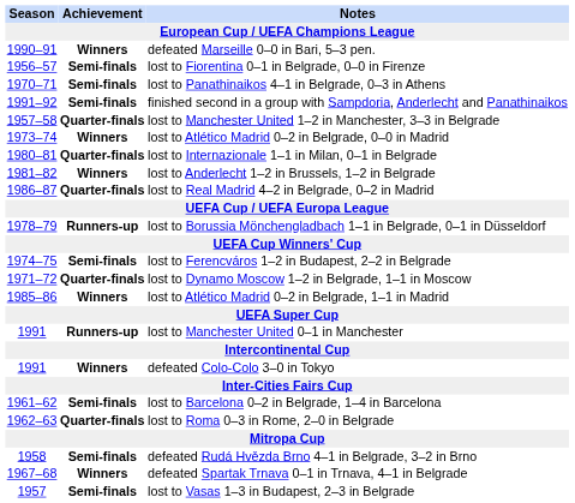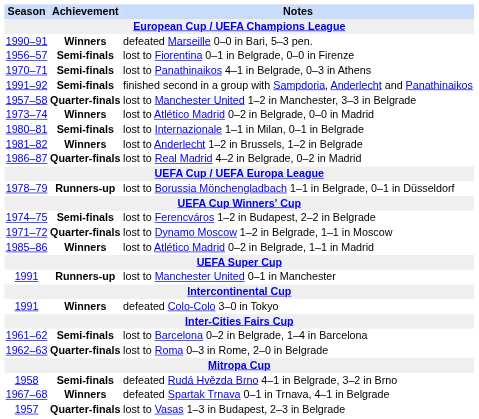 <table class="toccolours" border="0" cellpadding="2" cellspacing="0"  style="float:left; margin:0.5em;">
 <tr style="background:#cadcfb;">
 <th>Season</th>
 <th>Achievement</th>
 <th>Notes</th>
 </tr>
 <tr>
 <th colspan=4 style="background:#efefef;"><a href='#'>European Cup / UEFA Champions League</a></th>
 </tr>
 <tr>
 <td style="text-align:center;"><a href='#'>1990–91</a></td>
 <td style="text-align:center;"><strong>Winners</strong></td>
 <td style="text-align:left;">defeated  <a href='#'>Marseille</a> 0–0 in Bari, 5–3 pen.</td>
 </tr>
 <tr>
 <td style="text-align:center;"><a href='#'>1956–57</a></td>
 <td style="text-align:center;"><strong>Semi-finals</strong></td>
 <td style="text-align:left;">lost to  <a href='#'>Fiorentina</a> 0–1 in Belgrade, 0–0 in Firenze</td>
 </tr>
 <tr>
 <td style="text-align:center;"><a href='#'>1970–71</a></td>
 <td style="text-align:center;"><strong>Semi-finals</strong></td>
 <td style="text-align:left;">lost to  <a href='#'>Panathinaikos</a> 4–1 in Belgrade, 0–3 in Athens</td>
 </tr>
 <tr>
 <td style="text-align:center;"><a href='#'>1991–92</a></td>
 <td style="text-align:center;"><strong>Semi-finals</strong></td>
 <td style="text-align:left;">finished second in a group with  <a href='#'>Sampdoria</a>,  <a href='#'>Anderlecht</a> and  <a href='#'>Panathinaikos</a></td>
 </tr>
 <tr>
 <td style="text-align:center;"><a href='#'>1957–58</a></td>
 <td style="text-align:center;"><strong>Quarter-finals</strong></td>
 <td style="text-align:left;">lost to  <a href='#'>Manchester United</a> 1–2 in Manchester, 3–3 in Belgrade</td>
 </tr>
 <tr>
 <td style="text-align:center;"><a href='#'>1973–74</a></td>
 <td style="text-align:center;"><strong>Winners</strong></td>
 <td style="text-align:left;">lost to  <a href='#'>Atlético Madrid</a> 0–2 in Belgrade, 0–0 in Madrid</td>
 </tr>
 <tr>
 <td style="text-align:center;"><a href='#'>1980–81</a></td>
-<td style="text-align:center;"><strong>Quarter-finals</strong></td>
+<td style="text-align:center;"><strong>Semi-finals</strong></td>
 <td style="text-align:left;">lost to  <a href='#'>Internazionale</a> 1–1 in Milan, 0–1 in Belgrade</td>
 </tr>
 <tr>
 <td style="text-align:center;"><a href='#'>1981–82</a></td>
 <td style="text-align:center;"><strong>Winners</strong></td>
 <td style="text-align:left;">lost to  <a href='#'>Anderlecht</a> 1–2 in Brussels, 1–2 in Belgrade</td>
 </tr>
 <tr>
 <td style="text-align:center;"><a href='#'>1986–87</a></td>
 <td style="text-align:center;"><strong>Quarter-finals</strong></td>
 <td style="text-align:left;">lost to  <a href='#'>Real Madrid</a> 4–2 in Belgrade, 0–2 in Madrid</td>
 </tr>
 <tr>
 <th colspan=4 style="background:#efefef;"><a href='#'>UEFA Cup / UEFA Europa League</a></th>
 </tr>
 <tr>
 <td style="text-align:center;"><a href='#'>1978–79</a></td>
 <td style="text-align:center;"><strong>Runners-up</strong></td>
 <td style="text-align:left;">lost to  <a href='#'>Borussia Mönchengladbach</a> 1–1 in Belgrade, 0–1 in Düsseldorf</td>
 </tr>
 <tr>
 <th colspan=4 style="background:#efefef;"><a href='#'>UEFA Cup Winners' Cup</a></th>
 </tr>
 <tr>
 <td style="text-align:center;"><a href='#'>1974–75</a></td>
 <td style="text-align:center;"><strong>Semi-finals</strong></td>
 <td style="text-align:left;">lost to  <a href='#'>Ferencváros</a> 1–2 in Budapest, 2–2 in Belgrade</td>
 </tr>
 <tr>
 <td style="text-align:center;"><a href='#'>1971–72</a></td>
 <td style="text-align:center;"><strong>Quarter-finals</strong></td>
 <td style="text-align:left;">lost to  <a href='#'>Dynamo Moscow</a> 1–2 in Belgrade, 1–1 in Moscow</td>
 </tr>
 <tr>
 <td style="text-align:center;"><a href='#'>1985–86</a></td>
 <td style="text-align:center;"><strong>Winners</strong></td>
 <td style="text-align:left;">lost to  <a href='#'>Atlético Madrid</a> 0–2 in Belgrade, 1–1 in Madrid</td>
 </tr>
 <tr>
 <th colspan=4 style="background:#efefef;"><a href='#'>UEFA Super Cup</a></th>
 </tr>
 <tr>
 <td style="text-align:center;"><a href='#'>1991</a></td>
 <td style="text-align:center;"><strong>Runners-up</strong></td>
 <td style="text-align:left;">lost to  <a href='#'>Manchester United</a> 0–1 in Manchester</td>
 </tr>
 <tr>
 <th colspan=4 style="background:#efefef;"><a href='#'>Intercontinental Cup</a></th>
 </tr>
 <tr>
 <td style="text-align:center;"><a href='#'>1991</a></td>
 <td style="text-align:center;"><strong>Winners</strong></td>
 <td style="text-align:left;">defeated  <a href='#'>Colo-Colo</a> 3–0 in Tokyo</td>
 </tr>
 <tr>
 <th colspan=4 style="background:#efefef;"><a href='#'>Inter-Cities Fairs Cup</a></th>
 </tr>
 <tr>
 <td style="text-align:center;"><a href='#'>1961–62</a></td>
 <td style="text-align:center;"><strong>Semi-finals</strong></td>
 <td style="text-align:left;">lost to  <a href='#'>Barcelona</a> 0–2 in Belgrade, 1–4 in Barcelona</td>
 </tr>
 <tr>
 <td style="text-align:center;"><a href='#'>1962–63</a></td>
 <td style="text-align:center;"><strong>Quarter-finals</strong></td>
 <td style="text-align:left;">lost to  <a href='#'>Roma</a> 0–3 in Rome, 2–0 in Belgrade</td>
 </tr>
 <tr>
 <th colspan=4 style="background:#efefef;"><a href='#'>Mitropa Cup</a></th>
 </tr>
 <tr>
 <td style="text-align:center;"><a href='#'>1958</a></td>
 <td style="text-align:center;"><strong>Semi-finals</strong></td>
 <td style="text-align:left;">defeated  <a href='#'>Rudá Hvězda Brno</a> 4–1 in Belgrade, 3–2 in Brno</td>
 </tr>
 <tr>
 <td style="text-align:center;"><a href='#'>1967–68</a></td>
 <td style="text-align:center;"><strong>Winners</strong></td>
 <td style="text-align:left;">defeated  <a href='#'>Spartak Trnava</a> 0–1 in Trnava, 4–1 in Belgrade</td>
 </tr>
 <tr>
 <td style="text-align:center;"><a href='#'>1957</a></td>
-<td style="text-align:center;"><strong>Semi-finals</strong></td>
+<td style="text-align:center;"><strong>Quarter-finals</strong></td>
 <td style="text-align:left;">lost to  <a href='#'>Vasas</a> 1–3 in Budapest, 2–3 in Belgrade</td>
 </tr>
 </table>
